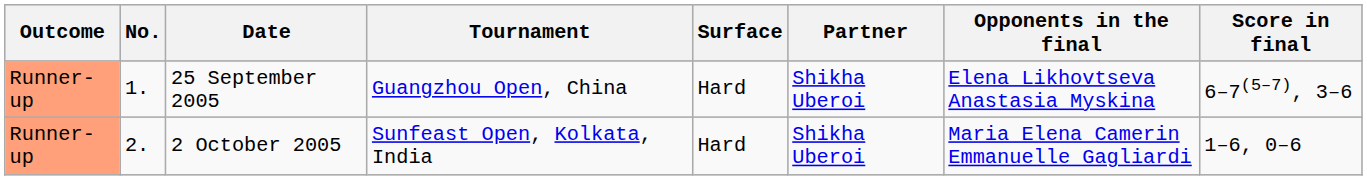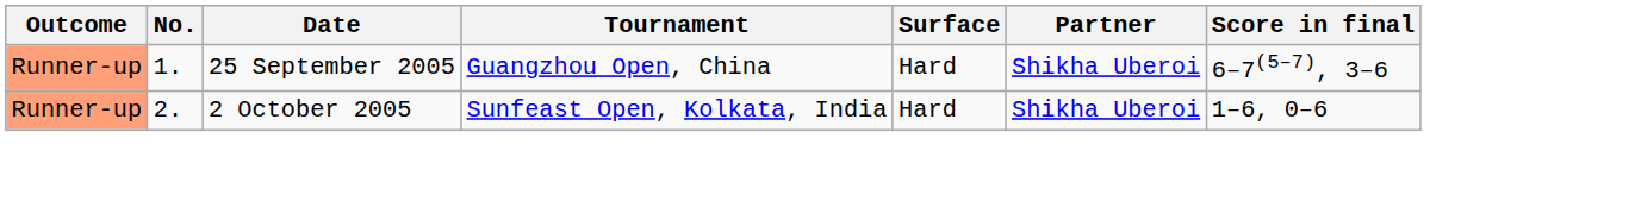 <table class="wikitable">
 <tr>
 <th>Outcome</th>
 <th>No.</th>
 <th>Date</th>
 <th>Tournament</th>
 <th>Surface</th>
 <th>Partner</th>
-<th>Opponents in the final</th>
 <th>Score in final</th>
 </tr>
 <tr>
 <td bgcolor="FFA07A">Runner-up</td>
 <td>1.</td>
 <td>25 September 2005</td>
 <td><a href='#'>Guangzhou Open</a>, China</td>
 <td>Hard</td>
 <td> <a href='#'>Shikha Uberoi</a></td>
-<td> <a href='#'>Elena Likhovtseva</a><br> <a href='#'>Anastasia Myskina</a></td>
 <td>6–7<sup>(5–7)</sup>, 3–6</td>
 </tr>
 <tr>
 <td bgcolor="FFA07A">Runner-up</td>
 <td>2.</td>
 <td>2 October 2005</td>
 <td><a href='#'>Sunfeast Open</a>, <a href='#'>Kolkata</a>, India</td>
 <td>Hard</td>
 <td> <a href='#'>Shikha Uberoi</a></td>
-<td> <a href='#'>Maria Elena Camerin</a><br> <a href='#'>Emmanuelle Gagliardi</a></td>
 <td>1–6, 0–6</td>
 </tr>
 </table>
